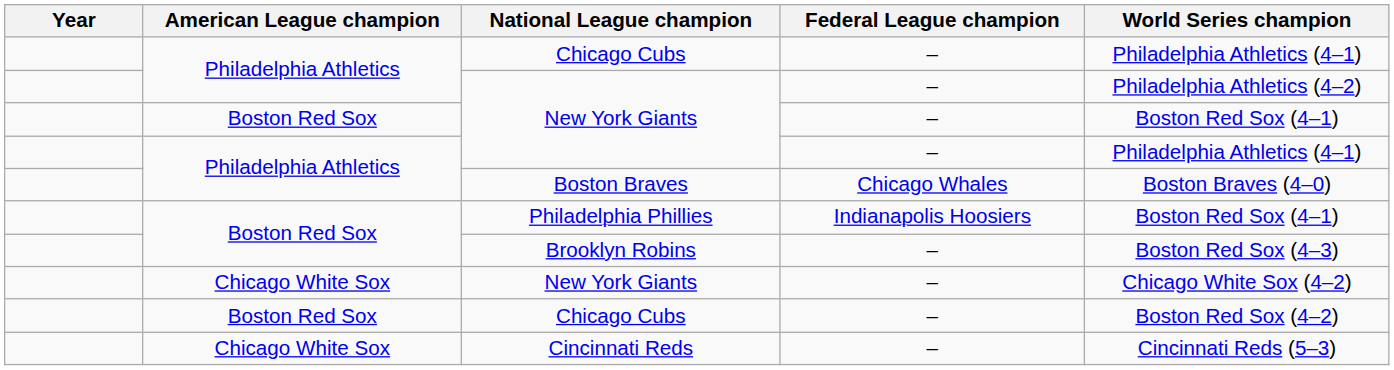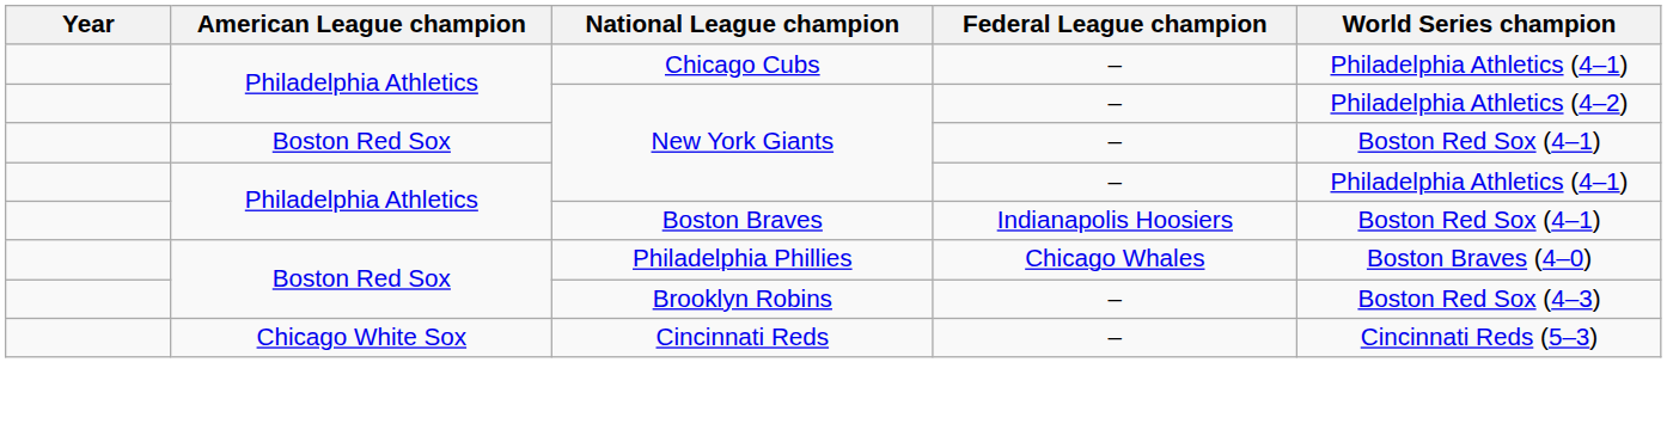 <table class="wikitable" width="85%" style="text-align:center;">
 <tr>
 <th width="10%">Year</th>
 <th width="23%">American League champion</th>
 <th width="23%">National League champion</th>
 <th width="22%">Federal League champion</th>
 <th width="22%">World Series champion</th>
 </tr>
 <tr>
 <td></td>
 <td rowspan="2"><a href='#'>Philadelphia Athletics</a></td>
 <td><a href='#'>Chicago Cubs</a></td>
 <td>–</td>
 <td><a href='#'>Philadelphia Athletics</a> (<a href='#'>4–1</a>)</td>
 </tr>
 <tr>
 <td></td>
 <td rowspan="3"><a href='#'>New York Giants</a></td>
 <td>–</td>
 <td><a href='#'>Philadelphia Athletics</a> (<a href='#'>4–2</a>)</td>
 </tr>
 <tr>
 <td></td>
 <td><a href='#'>Boston Red Sox</a></td>
 <td>–</td>
 <td><a href='#'>Boston Red Sox</a> (<a href='#'>4–1</a>)</td>
 </tr>
 <tr>
 <td></td>
 <td rowspan="2"><a href='#'>Philadelphia Athletics</a></td>
 <td>–</td>
 <td><a href='#'>Philadelphia Athletics</a> (<a href='#'>4–1</a>)</td>
 </tr>
 <tr>
 <td></td>
 <td><a href='#'>Boston Braves</a></td>
-<td><a href='#'>Chicago Whales</a></td>
-<td><a href='#'>Boston Braves</a> (<a href='#'>4–0</a>)</td>
+<td><a href='#'>Indianapolis Hoosiers</a></td>
+<td><a href='#'>Boston Red Sox</a> (<a href='#'>4–1</a>)</td>
 </tr>
 <tr>
 <td></td>
 <td rowspan="2"><a href='#'>Boston Red Sox</a></td>
 <td><a href='#'>Philadelphia Phillies</a></td>
-<td><a href='#'>Indianapolis Hoosiers</a></td>
-<td><a href='#'>Boston Red Sox</a> (<a href='#'>4–1</a>)</td>
+<td><a href='#'>Chicago Whales</a></td>
+<td><a href='#'>Boston Braves</a> (<a href='#'>4–0</a>)</td>
 </tr>
 <tr>
 <td></td>
 <td><a href='#'>Brooklyn Robins</a></td>
 <td>–</td>
 <td><a href='#'>Boston Red Sox</a> (<a href='#'>4–3</a>)</td>
 </tr>
 <tr>
 <td></td>
 <td><a href='#'>Chicago White Sox</a></td>
-<td><a href='#'>New York Giants</a></td>
-<td>–</td>
-<td><a href='#'>Chicago White Sox</a> (<a href='#'>4–2</a>)</td>
-</tr>
-<tr>
-<td></td>
-<td><a href='#'>Boston Red Sox</a></td>
-<td><a href='#'>Chicago Cubs</a></td>
-<td>–</td>
-<td><a href='#'>Boston Red Sox</a> (<a href='#'>4–2</a>)</td>
-</tr>
-<tr>
-<td></td>
-<td><a href='#'>Chicago White Sox</a></td>
 <td><a href='#'>Cincinnati Reds</a></td>
 <td>–</td>
 <td><a href='#'>Cincinnati Reds</a> (<a href='#'>5–3</a>)</td>
 </tr>
 </table>
